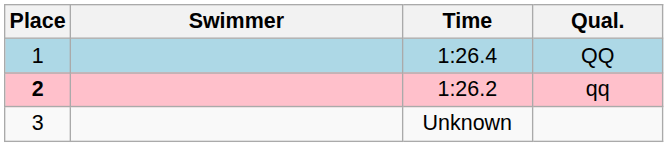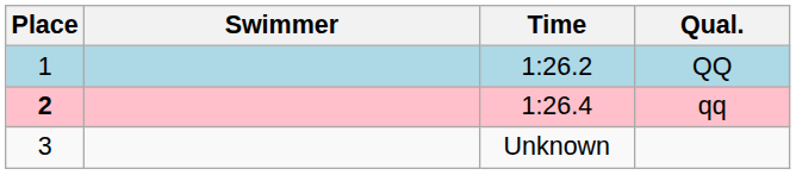 <table class=wikitable style="text-align:center">
 <tr>
 <th>Place</th>
 <th width=240>Swimmer</th>
 <th width=90>Time</th>
 <th width=90>Qual.</th>
 </tr>
 <tr bgcolor=lightblue>
 <td>1</td>
 <td align=left></td>
-<td>1:26.4</td>
+<td>1:26.2</td>
 <td>QQ</td>
 </tr>
 <tr bgcolor=pink>
 <td><strong>2</strong></td>
 <td align=left></td>
-<td>1:26.2</td>
+<td>1:26.4</td>
 <td>qq</td>
 </tr>
 <tr>
 <td>3</td>
 <td align=left></td>
 <td>Unknown</td>
 <td></td>
 </tr>
 </table>
